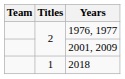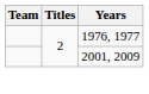 <table class="wikitable sortable" style="text-align:center">
 <tr>
 <th>Team</th>
 <th>Titles</th>
 <th>Years</th>
 </tr>
 <tr>
 <td style=><em></em></td>
 <td rowspan=2>2</td>
 <td align=left>1976, 1977</td>
 </tr>
 <tr>
 <td style=><em></em></td>
 <td align=left>2001, 2009</td>
 </tr>
-<tr>
-<td style=><em></em></td>
-<td>1</td>
-<td align=left>2018</td>
-</tr>
 </table>
